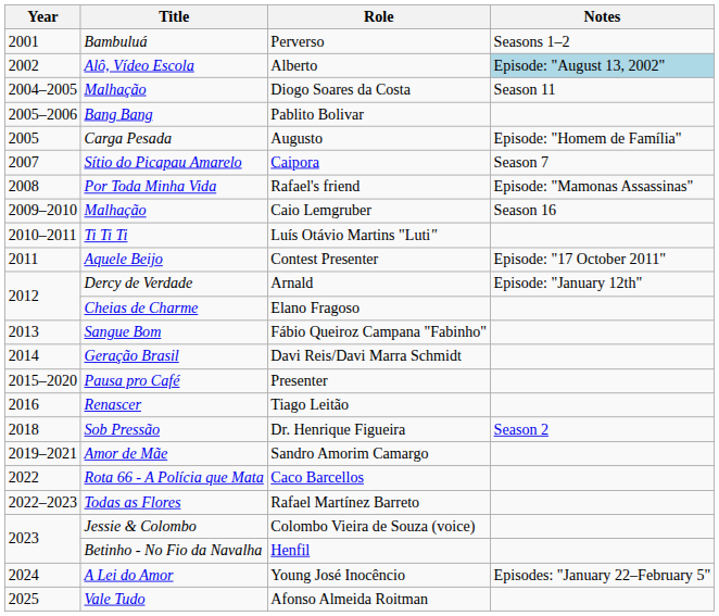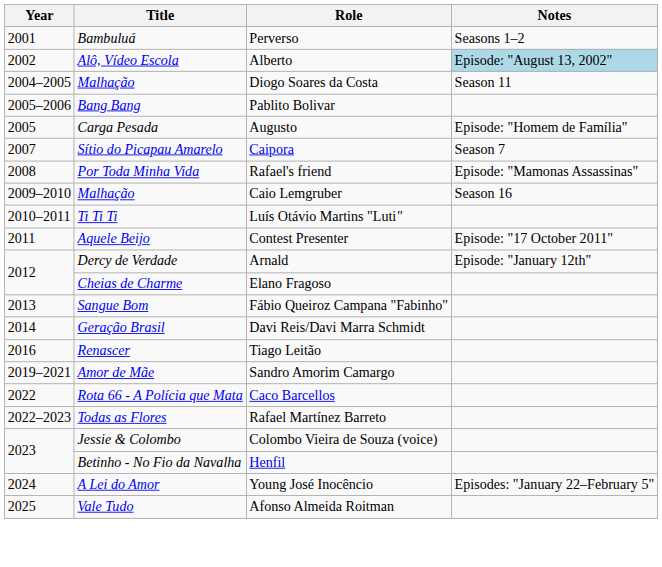 <table class="wikitable">
 <tr>
 <th>Year</th>
 <th>Title</th>
 <th>Role</th>
 <th>Notes</th>
 </tr>
 <tr>
 <td>2001</td>
 <td><em>Bambuluá</em></td>
 <td>Perverso</td>
 <td>Seasons 1–2</td>
 </tr>
 <tr>
 <td>2002</td>
 <td><em><a href='#'>Alô, Vídeo Escola</a></em></td>
 <td>Alberto</td>
 <td style="background: lightblue;">Episode: "August 13, 2002"</td>
 </tr>
 <tr>
 <td>2004–2005</td>
 <td><em><a href='#'>Malhação</a></em></td>
 <td>Diogo Soares da Costa</td>
 <td>Season 11</td>
 </tr>
 <tr>
 <td>2005–2006</td>
 <td><em><a href='#'>Bang Bang</a></em></td>
 <td>Pablito Bolivar</td>
 <td></td>
 </tr>
 <tr>
 <td>2005</td>
 <td><em>Carga Pesada</em></td>
 <td>Augusto</td>
 <td>Episode: "Homem de Família"</td>
 </tr>
 <tr>
 <td>2007</td>
 <td><em><a href='#'>Sítio do Picapau Amarelo</a></em></td>
 <td><a href='#'>Caipora</a></td>
 <td>Season 7</td>
 </tr>
 <tr>
 <td>2008</td>
 <td><em><a href='#'>Por Toda Minha Vida</a></em></td>
 <td>Rafael's friend</td>
 <td>Episode: "Mamonas Assassinas"</td>
 </tr>
 <tr>
 <td>2009–2010</td>
 <td><em><a href='#'>Malhação</a></em></td>
 <td>Caio Lemgruber</td>
 <td>Season 16</td>
 </tr>
 <tr>
 <td>2010–2011</td>
 <td><em><a href='#'>Ti Ti Ti</a></em></td>
 <td>Luís Otávio Martins "Luti<em>"</em></td>
 <td></td>
 </tr>
 <tr>
 <td>2011</td>
 <td><em><a href='#'>Aquele Beijo</a></em></td>
 <td>Contest Presenter</td>
 <td>Episode: "17 October 2011"</td>
 </tr>
 <tr>
 <td rowspan=2>2012</td>
 <td><em>Dercy de Verdade</em></td>
 <td>Arnald</td>
 <td>Episode: "January 12th"</td>
 </tr>
 <tr>
 <td><em><a href='#'>Cheias de Charme</a></em></td>
 <td>Elano Fragoso</td>
 <td></td>
 </tr>
 <tr>
 <td>2013</td>
 <td><em><a href='#'>Sangue Bom</a></em></td>
 <td>Fábio Queiroz Campana "Fabinho"</td>
 <td></td>
 </tr>
 <tr>
 <td>2014</td>
 <td><em><a href='#'>Geração Brasil</a></em></td>
 <td>Davi Reis/Davi Marra Schmidt</td>
 <td></td>
 </tr>
 <tr>
-<td>2015–2020</td>
-<td><em><a href='#'>Pausa pro Café</a></em></td>
-<td>Presenter</td>
-<td></td>
-</tr>
-<tr>
 <td>2016</td>
 <td><em><a href='#'>Renascer</a></em></td>
 <td>Tiago Leitão</td>
 <td></td>
-</tr>
-<tr>
-<td>2018</td>
-<td><em><a href='#'>Sob Pressão</a></em></td>
-<td>Dr. Henrique Figueira</td>
-<td><a href='#'>Season 2</a></td>
 </tr>
 <tr>
 <td>2019–2021</td>
 <td><em><a href='#'>Amor de Mãe</a></em></td>
 <td>Sandro Amorim Camargo</td>
 <td></td>
 </tr>
 <tr>
 <td>2022</td>
 <td><em><a href='#'>Rota 66 - A Polícia que Mata</a></em></td>
 <td><a href='#'>Caco Barcellos</a></td>
 <td></td>
 </tr>
 <tr>
 <td>2022–2023</td>
 <td><em><a href='#'>Todas as Flores</a></em></td>
 <td>Rafael Martínez Barreto</td>
 <td></td>
 </tr>
 <tr>
 <td rowspan="2">2023</td>
 <td><em>Jessie & Colombo</em></td>
 <td>Colombo Vieira de Souza (voice)</td>
 <td></td>
 </tr>
 <tr>
 <td><em>Betinho - No Fio da Navalha</em></td>
 <td><a href='#'>Henfil</a></td>
 <td></td>
 </tr>
 <tr>
 <td>2024</td>
 <td><em><a href='#'>A Lei do Amor</a></em></td>
 <td>Young José Inocêncio</td>
 <td>Episodes: "January 22–February 5"</td>
 </tr>
 <tr>
 <td>2025</td>
 <td><em><a href='#'>Vale Tudo</a></em></td>
 <td>Afonso Almeida Roitman</td>
 <td></td>
 </tr>
 </table>
